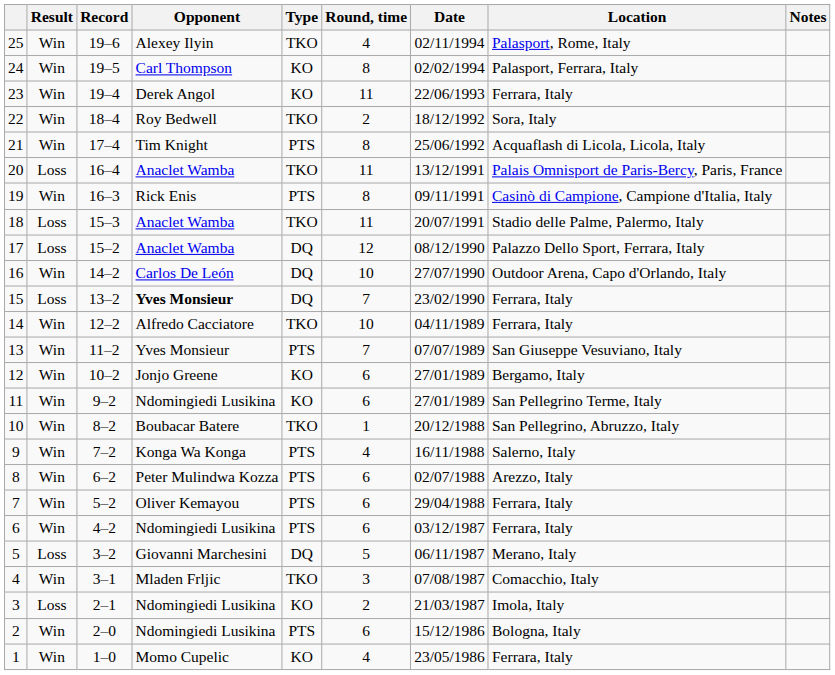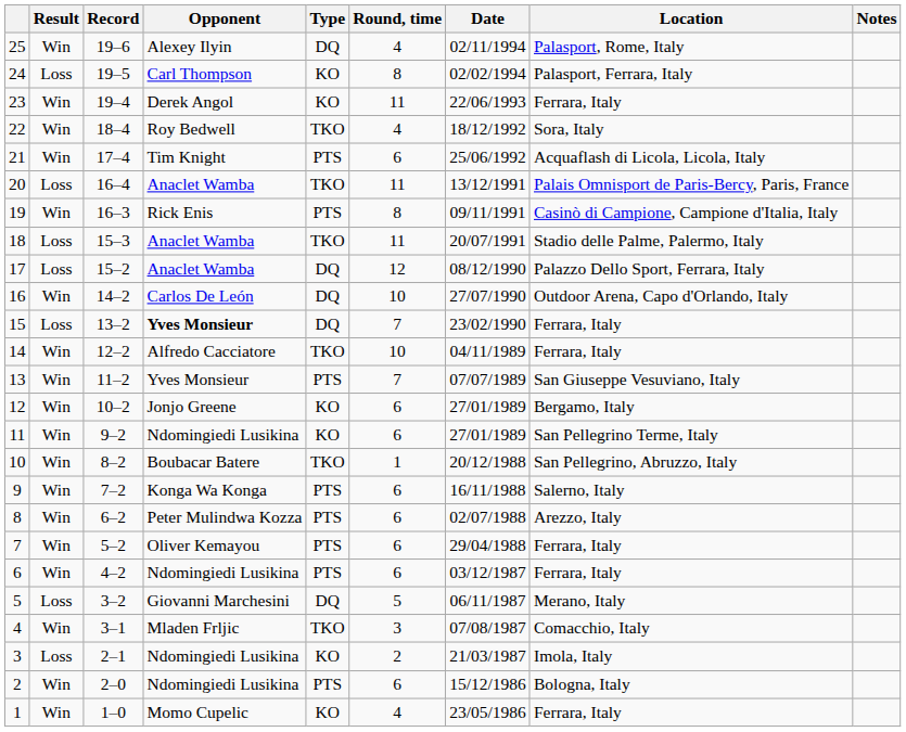 <table class="wikitable" style="text-align:center; font-size:95%">
 <tr>
 <th></th>
 <th>Result</th>
 <th>Record</th>
 <th>Opponent</th>
 <th>Type</th>
 <th>Round, time</th>
 <th>Date</th>
 <th>Location</th>
 <th>Notes</th>
 </tr>
 <tr>
 <td>25</td>
 <td>Win</td>
 <td>19–6</td>
 <td align=left> Alexey Ilyin</td>
-<td>TKO</td>
+<td>DQ</td>
 <td>4</td>
 <td>02/11/1994</td>
 <td align=left> <a href='#'>Palasport</a>, Rome, Italy</td>
 <td align=left></td>
 </tr>
 <tr>
 <td>24</td>
-<td>Win</td>
+<td>Loss</td>
 <td>19–5</td>
 <td align=left> <a href='#'>Carl Thompson</a></td>
 <td>KO</td>
 <td>8</td>
 <td>02/02/1994</td>
 <td align=left> Palasport, Ferrara, Italy</td>
 <td align=left></td>
 </tr>
 <tr>
 <td>23</td>
 <td>Win</td>
 <td>19–4</td>
 <td align=left> Derek Angol</td>
 <td>KO</td>
 <td>11</td>
 <td>22/06/1993</td>
 <td align=left> Ferrara, Italy</td>
 <td align=left></td>
 </tr>
 <tr>
 <td>22</td>
 <td>Win</td>
 <td>18–4</td>
 <td align=left> Roy Bedwell</td>
 <td>TKO</td>
-<td>2</td>
+<td>4</td>
 <td>18/12/1992</td>
 <td align=left> Sora, Italy</td>
 <td align=left></td>
 </tr>
 <tr>
 <td>21</td>
 <td>Win</td>
 <td>17–4</td>
 <td align=left> Tim Knight</td>
 <td>PTS</td>
-<td>8</td>
+<td>6</td>
 <td>25/06/1992</td>
 <td align=left> Acquaflash di Licola, Licola, Italy</td>
 <td align=left></td>
 </tr>
 <tr>
 <td>20</td>
 <td>Loss</td>
 <td>16–4</td>
 <td align=left> <a href='#'>Anaclet Wamba</a></td>
 <td>TKO</td>
 <td>11</td>
 <td>13/12/1991</td>
 <td align=left> <a href='#'>Palais Omnisport de Paris-Bercy</a>, Paris, France</td>
 <td align=left></td>
 </tr>
 <tr>
 <td>19</td>
 <td>Win</td>
 <td>16–3</td>
 <td align=left> Rick Enis</td>
 <td>PTS</td>
 <td>8</td>
 <td>09/11/1991</td>
 <td align=left> <a href='#'>Casinò di Campione</a>, Campione d'Italia, Italy</td>
 <td align=left></td>
 </tr>
 <tr>
 <td>18</td>
 <td>Loss</td>
 <td>15–3</td>
 <td align=left> <a href='#'>Anaclet Wamba</a></td>
 <td>TKO</td>
 <td>11</td>
 <td>20/07/1991</td>
 <td align=left> Stadio delle Palme, Palermo, Italy</td>
 <td align=left></td>
 </tr>
 <tr>
 <td>17</td>
 <td>Loss</td>
 <td>15–2</td>
 <td align=left> <a href='#'>Anaclet Wamba</a></td>
 <td>DQ</td>
 <td>12</td>
 <td>08/12/1990</td>
 <td align=left> Palazzo Dello Sport, Ferrara, Italy</td>
 <td align=left></td>
 </tr>
 <tr>
 <td>16</td>
 <td>Win</td>
 <td>14–2</td>
 <td align=left> <a href='#'>Carlos De León</a></td>
 <td>DQ</td>
 <td>10</td>
 <td>27/07/1990</td>
 <td align=left> Outdoor Arena, Capo d'Orlando, Italy</td>
 <td align=left></td>
 </tr>
 <tr>
 <td>15</td>
 <td>Loss</td>
 <td>13–2</td>
 <td align=left><strong> Yves Monsieur</strong></td>
 <td>DQ</td>
 <td>7</td>
 <td>23/02/1990</td>
 <td align=left> Ferrara, Italy</td>
 <td align=left></td>
 </tr>
 <tr>
 <td>14</td>
 <td>Win</td>
 <td>12–2</td>
 <td align=left> Alfredo Cacciatore</td>
 <td>TKO</td>
 <td>10</td>
 <td>04/11/1989</td>
 <td align=left> Ferrara, Italy</td>
 <td align=left></td>
 </tr>
 <tr>
 <td>13</td>
 <td>Win</td>
 <td>11–2</td>
 <td align=left> Yves Monsieur</td>
 <td>PTS</td>
 <td>7</td>
 <td>07/07/1989</td>
 <td align=left> San Giuseppe Vesuviano, Italy</td>
 <td align=left></td>
 </tr>
 <tr>
 <td>12</td>
 <td>Win</td>
 <td>10–2</td>
 <td align=left> Jonjo Greene</td>
 <td>KO</td>
 <td>6</td>
 <td>27/01/1989</td>
 <td align=left> Bergamo, Italy</td>
 <td align=left></td>
 </tr>
 <tr>
 <td>11</td>
 <td>Win</td>
 <td>9–2</td>
 <td align=left> Ndomingiedi Lusikina</td>
 <td>KO</td>
 <td>6</td>
 <td>27/01/1989</td>
 <td align=left> San Pellegrino Terme, Italy</td>
 <td align=left></td>
 </tr>
 <tr>
 <td>10</td>
 <td>Win</td>
 <td>8–2</td>
 <td align=left> Boubacar Batere</td>
 <td>TKO</td>
 <td>1</td>
 <td>20/12/1988</td>
 <td align=left> San Pellegrino, Abruzzo, Italy</td>
 <td align=left></td>
 </tr>
 <tr>
 <td>9</td>
 <td>Win</td>
 <td>7–2</td>
 <td align=left> Konga Wa Konga</td>
 <td>PTS</td>
-<td>4</td>
+<td>6</td>
 <td>16/11/1988</td>
 <td align=left> Salerno, Italy</td>
 <td align=left></td>
 </tr>
 <tr>
 <td>8</td>
 <td>Win</td>
 <td>6–2</td>
 <td align=left> Peter Mulindwa Kozza</td>
 <td>PTS</td>
 <td>6</td>
 <td>02/07/1988</td>
 <td align=left> Arezzo, Italy</td>
 <td align=left></td>
 </tr>
 <tr>
 <td>7</td>
 <td>Win</td>
 <td>5–2</td>
 <td align=left> Oliver Kemayou</td>
 <td>PTS</td>
 <td>6</td>
 <td>29/04/1988</td>
 <td align=left> Ferrara, Italy</td>
 <td align=left></td>
 </tr>
 <tr>
 <td>6</td>
 <td>Win</td>
 <td>4–2</td>
 <td align=left> Ndomingiedi Lusikina</td>
 <td>PTS</td>
 <td>6</td>
 <td>03/12/1987</td>
 <td align=left> Ferrara, Italy</td>
 <td align=left></td>
 </tr>
 <tr>
 <td>5</td>
 <td>Loss</td>
 <td>3–2</td>
 <td align=left> Giovanni Marchesini</td>
 <td>DQ</td>
 <td>5</td>
 <td>06/11/1987</td>
 <td align=left> Merano, Italy</td>
 <td align=left></td>
 </tr>
 <tr>
 <td>4</td>
 <td>Win</td>
 <td>3–1</td>
 <td align=left> Mladen Frljic</td>
 <td>TKO</td>
 <td>3</td>
 <td>07/08/1987</td>
 <td align=left> Comacchio, Italy</td>
 <td align=left></td>
 </tr>
 <tr>
 <td>3</td>
 <td>Loss</td>
 <td>2–1</td>
 <td align=left> Ndomingiedi Lusikina</td>
 <td>KO</td>
 <td>2</td>
 <td>21/03/1987</td>
 <td align=left> Imola, Italy</td>
 <td align=left></td>
 </tr>
 <tr>
 <td>2</td>
 <td>Win</td>
 <td>2–0</td>
 <td align=left> Ndomingiedi Lusikina</td>
 <td>PTS</td>
 <td>6</td>
 <td>15/12/1986</td>
 <td align=left> Bologna, Italy</td>
 <td align=left></td>
 </tr>
 <tr>
 <td>1</td>
 <td>Win</td>
 <td>1–0</td>
 <td align=left> Momo Cupelic</td>
 <td>KO</td>
 <td>4</td>
 <td>23/05/1986</td>
 <td align=left> Ferrara, Italy</td>
 <td align=left></td>
 </tr>
 </table>
